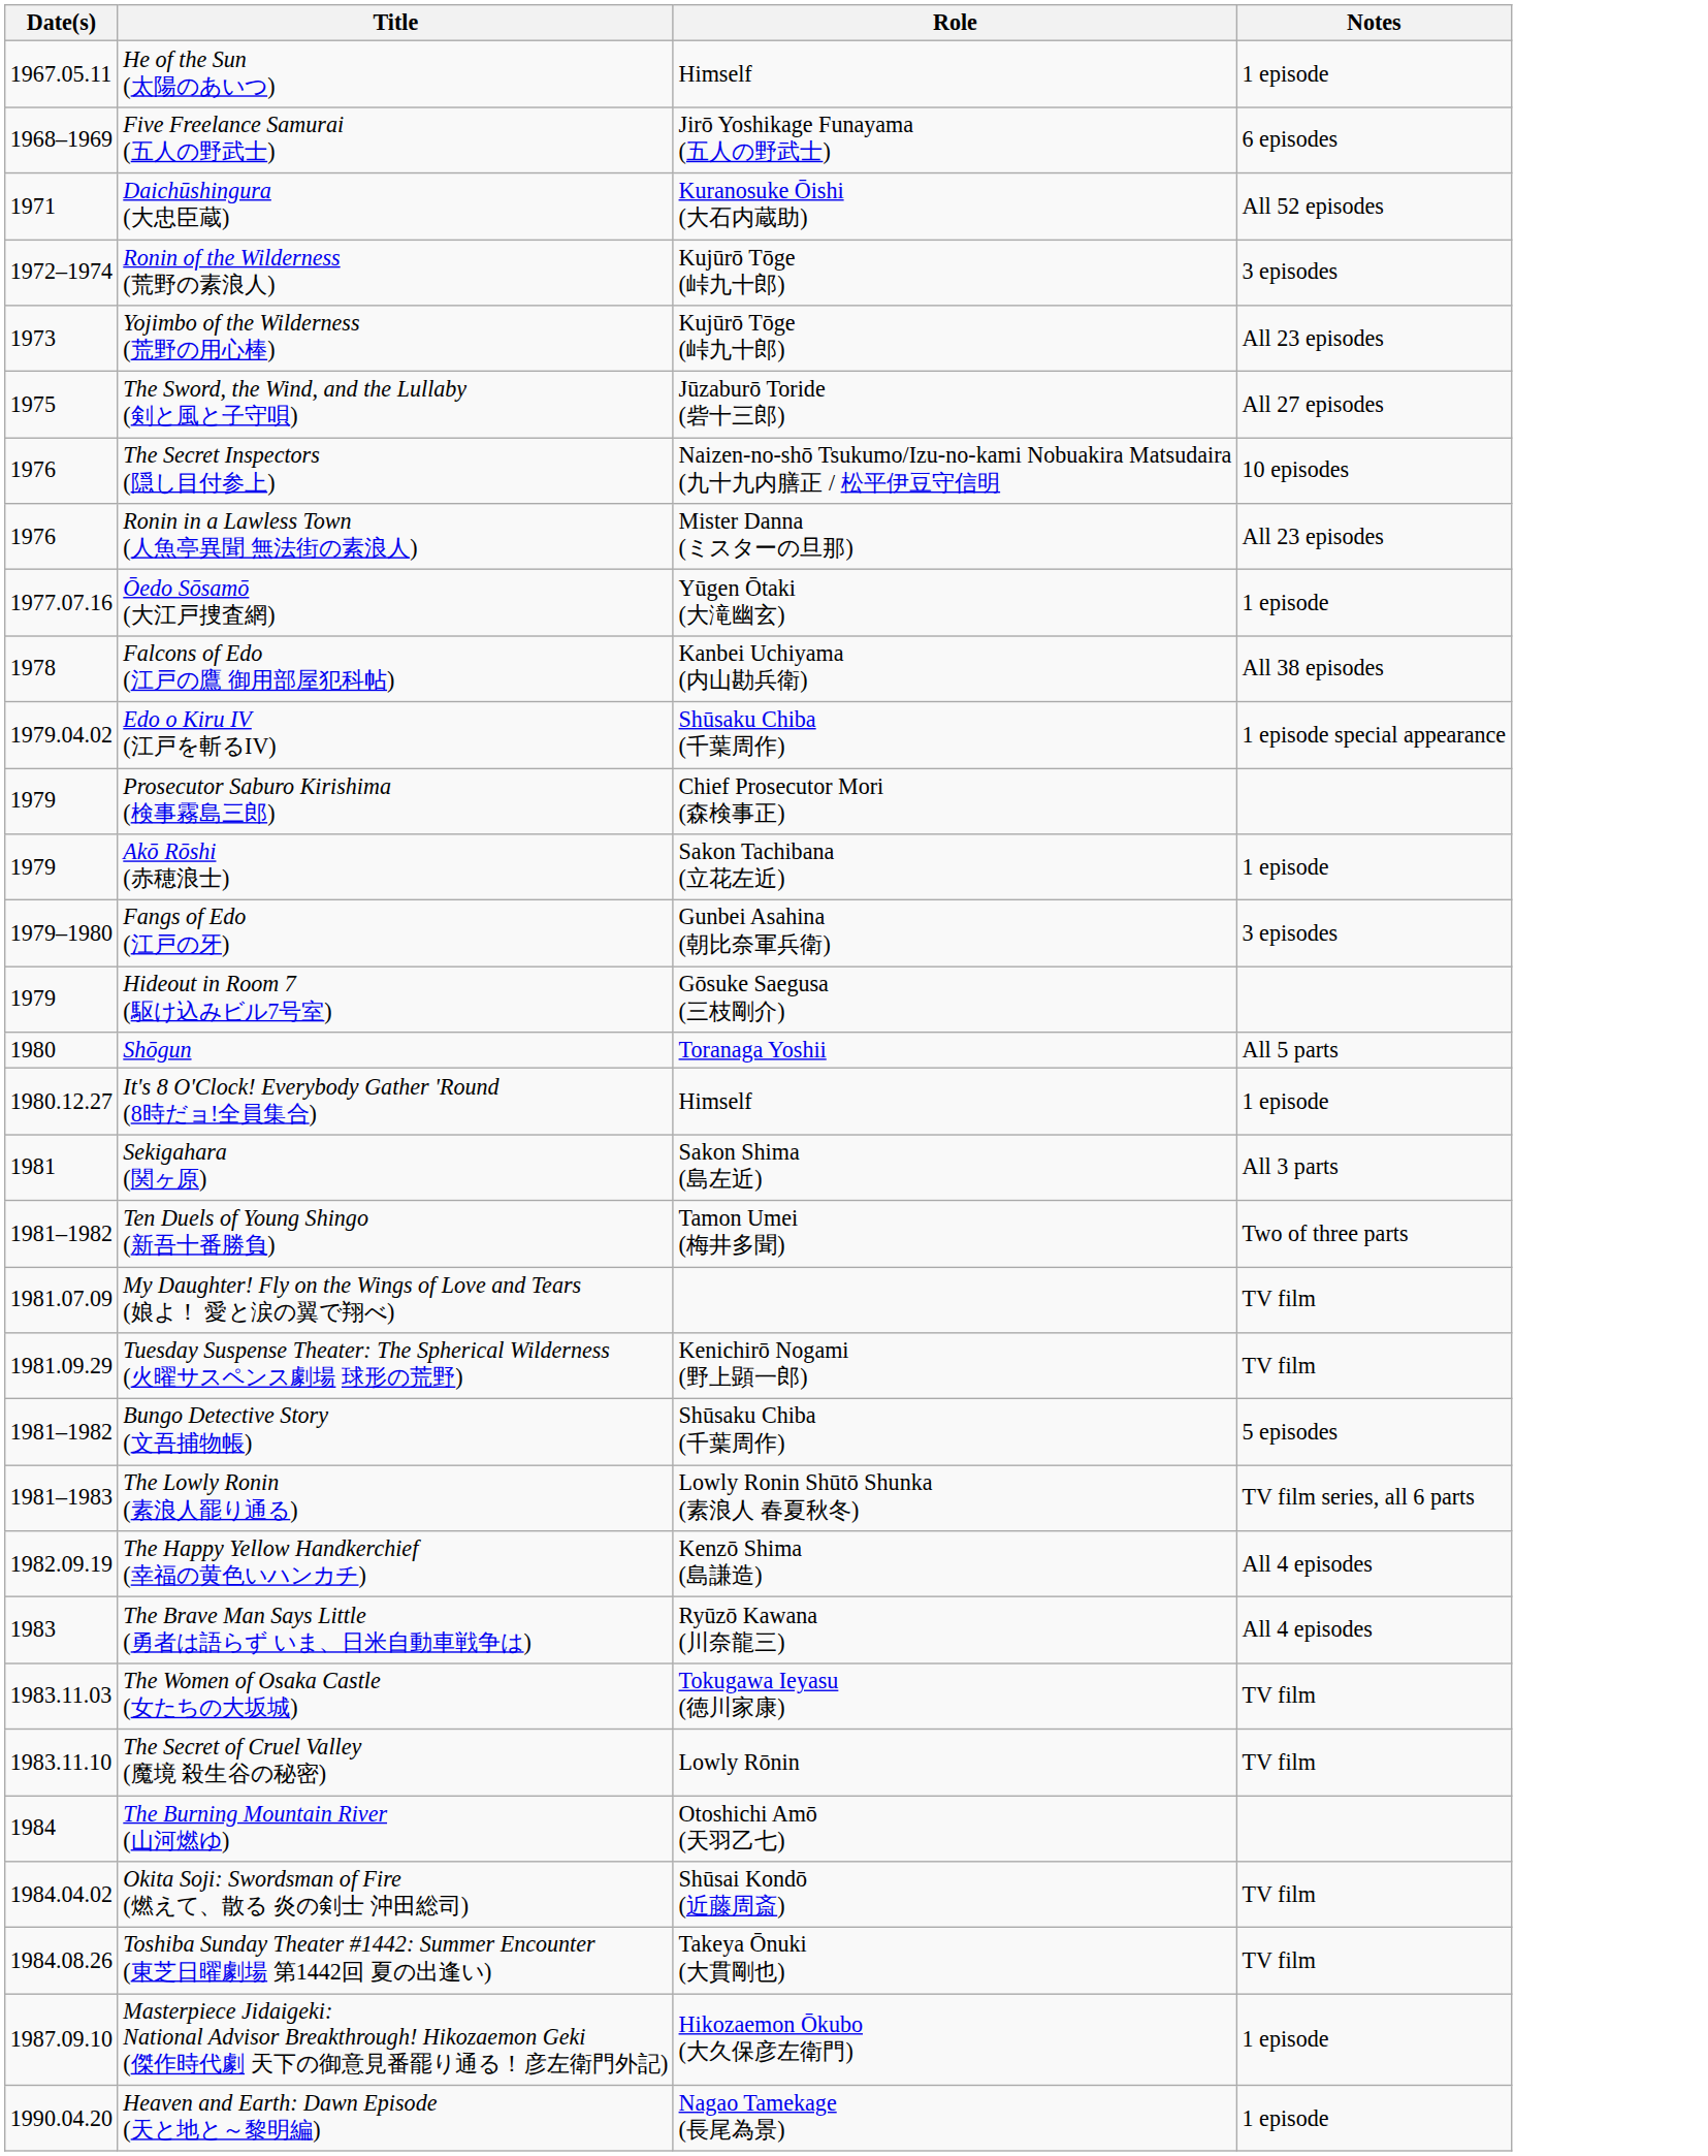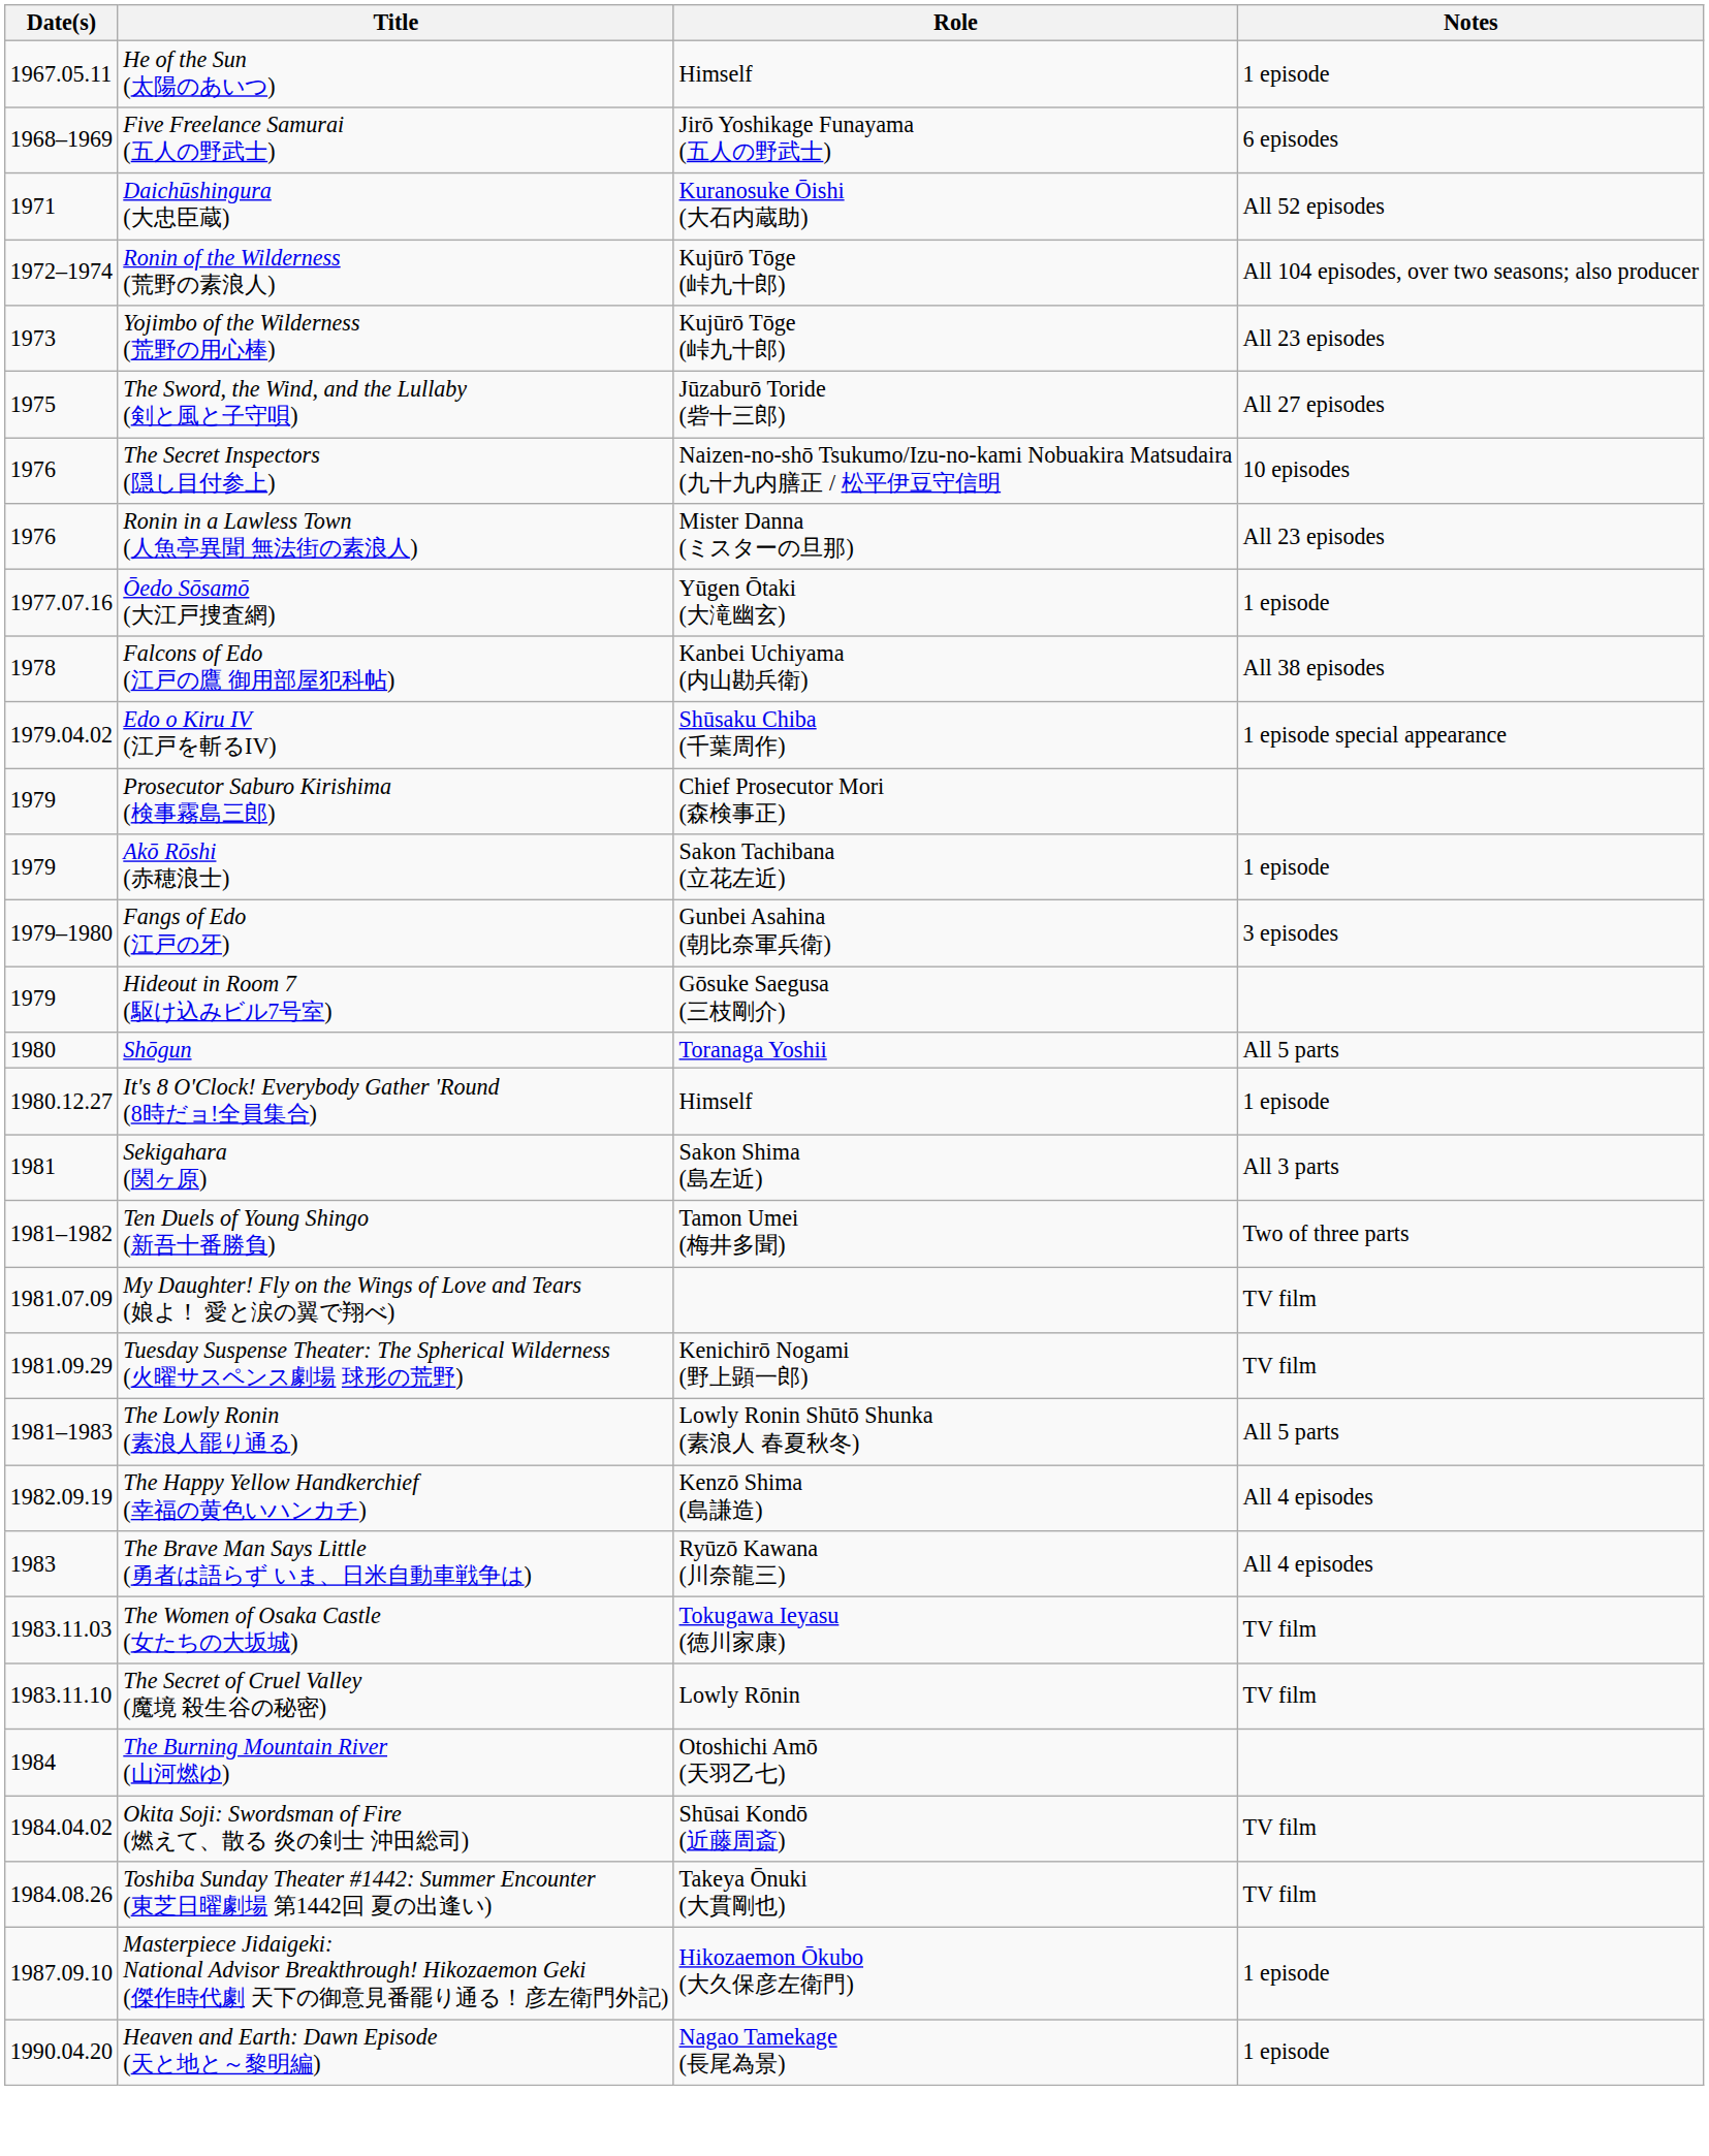 <table class="wikitable sortable">
 <tr>
 <th>Date(s)</th>
 <th>Title</th>
 <th>Role</th>
 <th>Notes</th>
 </tr>
 <tr>
 <td>1967.05.11</td>
 <td><em>He of the Sun</em> <br> (<a href='#'>太陽のあいつ</a>)</td>
 <td>Himself</td>
 <td>1 episode</td>
 </tr>
 <tr>
 <td>1968–1969</td>
 <td><em>Five Freelance Samurai</em> <br> (<a href='#'>五人の野武士</a>)</td>
 <td>Jirō Yoshikage Funayama <br> (<a href='#'>五人の野武士</a>)</td>
 <td>6 episodes <br> </td>
 </tr>
 <tr>
 <td>1971</td>
 <td><em><a href='#'>Daichūshingura</a></em> <br> (大忠臣蔵)</td>
 <td><a href='#'>Kuranosuke Ōishi</a> <br> (大石内蔵助)</td>
 <td>All 52 episodes</td>
 </tr>
 <tr>
 <td>1972–1974</td>
 <td><em><a href='#'>Ronin of the Wilderness</a></em> <br> (荒野の素浪人)</td>
 <td>Kujūrō Tōge <br> (峠九十郎)</td>
-<td>3 episodes <br> </td>
+<td>All 104 episodes, over two seasons; also producer</td>
 </tr>
 <tr>
 <td>1973</td>
 <td><em>Yojimbo of the Wilderness</em> <br> (<a href='#'>荒野の用心棒</a>)</td>
 <td>Kujūrō Tōge <br> (峠九十郎)</td>
 <td>All 23 episodes</td>
 </tr>
 <tr>
 <td>1975</td>
 <td><em>The Sword, the Wind, and the Lullaby</em> <br> (<a href='#'>剣と風と子守唄</a>)</td>
 <td>Jūzaburō Toride <br> (砦十三郎)</td>
 <td>All 27 episodes</td>
 </tr>
 <tr>
 <td>1976</td>
 <td><em>The Secret Inspectors</em> <br> (<a href='#'>隠し目付参上</a>)</td>
 <td>Naizen-no-shō Tsukumo/Izu-no-kami Nobuakira Matsudaira  <br> (九十九内膳正 / <a href='#'>松平伊豆守信明</a> </td>
 <td>10 episodes <br> </td>
 </tr>
 <tr>
 <td>1976</td>
 <td><em>Ronin in a Lawless Town</em> <br> (<a href='#'>人魚亭異聞 無法街の素浪人</a>)</td>
 <td>Mister Danna <br> (ミスターの旦那)</td>
 <td>All 23 episodes</td>
 </tr>
 <tr>
 <td>1977.07.16</td>
 <td><em><a href='#'>Ōedo Sōsamō</a></em> <br> (大江戸捜査網)</td>
 <td>Yūgen Ōtaki <br> (大滝幽玄)</td>
 <td>1 episode</td>
 </tr>
 <tr>
 <td>1978</td>
 <td><em>Falcons of Edo</em> <br> (<a href='#'>江戸の鷹 御用部屋犯科帖</a>)</td>
 <td>Kanbei Uchiyama <br> (内山勘兵衛)</td>
 <td>All 38 episodes</td>
 </tr>
 <tr>
 <td>1979.04.02</td>
 <td><em><a href='#'>Edo o Kiru IV</a></em> <br> (江戸を斬るIV)</td>
 <td><a href='#'>Shūsaku Chiba</a> <br> (千葉周作)</td>
 <td>1 episode special appearance <br> </td>
 </tr>
 <tr>
 <td>1979</td>
 <td><em>Prosecutor Saburo Kirishima</em> <br> (<a href='#'>検事霧島三郎</a>)</td>
 <td>Chief Prosecutor Mori <br> (森検事正)</td>
 <td></td>
 </tr>
 <tr>
 <td>1979</td>
 <td><em><a href='#'>Akō Rōshi</a></em> <br> (赤穂浪士)</td>
 <td>Sakon Tachibana <br> (立花左近)</td>
 <td>1 episode</td>
 </tr>
 <tr>
 <td>1979–1980</td>
 <td><em>Fangs of Edo</em> <br> (<a href='#'>江戸の牙</a>)</td>
 <td>Gunbei Asahina <br> (朝比奈軍兵衛)</td>
 <td>3 episodes <br> </td>
 </tr>
 <tr>
 <td>1979</td>
 <td><em>Hideout in Room 7</em> <br> (<a href='#'>駆け込みビル7号室</a>)</td>
 <td>Gōsuke Saegusa <br> (三枝剛介)</td>
 <td></td>
 </tr>
 <tr>
 <td>1980</td>
 <td><em><a href='#'>Shōgun</a></em></td>
 <td><a href='#'>Toranaga Yoshii</a></td>
 <td>All 5 parts</td>
 </tr>
 <tr>
 <td>1980.12.27</td>
 <td><em>It's 8 O'Clock! Everybody Gather 'Round</em> <br> (<a href='#'>8時だョ!全員集合</a>)</td>
 <td>Himself</td>
 <td>1 episode</td>
 </tr>
 <tr>
 <td>1981</td>
 <td><em>Sekigahara</em> <br> (<a href='#'>関ヶ原</a>)</td>
 <td>Sakon Shima <br> (島左近)</td>
 <td>All 3 parts</td>
 </tr>
 <tr>
 <td>1981–1982</td>
 <td><em>Ten Duels of Young Shingo</em> <br> (<a href='#'>新吾十番勝負</a>)</td>
 <td>Tamon Umei <br> (梅井多聞)</td>
 <td>Two of three parts <br></td>
 </tr>
 <tr>
 <td>1981.07.09</td>
 <td><em>My Daughter! Fly on the Wings of Love and Tears</em> <br> (娘よ！ 愛と涙の翼で翔べ)</td>
 <td></td>
 <td>TV film</td>
 </tr>
 <tr>
 <td>1981.09.29</td>
 <td><em>Tuesday Suspense Theater: The Spherical Wilderness</em> <br> (<a href='#'>火曜サスペンス劇場</a> <a href='#'>球形の荒野</a>)</td>
 <td>Kenichirō Nogami <br> (野上顕一郎)</td>
 <td>TV film</td>
 </tr>
 <tr>
-<td>1981–1982</td>
-<td><em>Bungo Detective Story</em> <br> (<a href='#'>文吾捕物帳</a>)</td>
-<td>Shūsaku Chiba <br> (千葉周作)</td>
-<td>5 episodes <br> </td>
-</tr>
-<tr>
 <td>1981–1983</td>
 <td><em>The Lowly Ronin</em> <br> (<a href='#'>素浪人罷り通る</a>)</td>
 <td>Lowly Ronin Shūtō Shunka <br> (素浪人 春夏秋冬)</td>
-<td>TV film series, all 6 parts</td>
+<td>All 5 parts</td>
 </tr>
 <tr>
 <td>1982.09.19</td>
 <td><em>The Happy Yellow Handkerchief</em> <br> (<a href='#'>幸福の黄色いハンカチ</a>)</td>
 <td>Kenzō Shima <br> (島謙造)</td>
 <td>All 4 episodes</td>
 </tr>
 <tr>
 <td>1983</td>
 <td><em>The Brave Man Says Little</em> <br> (<a href='#'>勇者は語らず いま、日米自動車戦争は</a>)</td>
 <td>Ryūzō Kawana <br> (川奈龍三)</td>
 <td>All 4 episodes</td>
 </tr>
 <tr>
 <td>1983.11.03</td>
 <td><em>The Women of Osaka Castle</em> <br>(<a href='#'>女たちの大坂城</a>)</td>
 <td><a href='#'>Tokugawa Ieyasu</a> <br> (徳川家康)</td>
 <td>TV film</td>
 </tr>
 <tr>
 <td>1983.11.10</td>
 <td><em>The Secret of Cruel Valley</em> <br> (魔境 殺生谷の秘密)</td>
 <td>Lowly Rōnin</td>
 <td>TV film</td>
 </tr>
 <tr>
 <td>1984</td>
 <td><em><a href='#'>The Burning Mountain River</a></em> <br> (<a href='#'>山河燃ゆ</a>)</td>
 <td>Otoshichi Amō <br> (天羽乙七)</td>
 <td></td>
 </tr>
 <tr>
 <td>1984.04.02</td>
 <td><em>Okita Soji: Swordsman of Fire</em> <br> (燃えて、散る 炎の剣士 沖田総司)</td>
 <td>Shūsai Kondō <br> (<a href='#'>近藤周斎</a>)</td>
 <td>TV film</td>
 </tr>
 <tr>
 <td>1984.08.26</td>
 <td><em>Toshiba Sunday Theater #1442: Summer Encounter</em> <br> (<a href='#'>東芝日曜劇場</a> 第1442回 夏の出逢い)</td>
 <td>Takeya Ōnuki <br> (大貫剛也)</td>
 <td>TV film</td>
 </tr>
 <tr>
 <td>1987.09.10</td>
 <td><em>Masterpiece Jidaigeki:<br>National Advisor Breakthrough! Hikozaemon Geki</em> <br> (<a href='#'>傑作時代劇</a> 天下の御意見番罷り通る！彦左衛門外記)</td>
 <td><a href='#'>Hikozaemon Ōkubo</a> <br> (大久保彦左衛門)</td>
 <td>1 episode <br> </td>
 </tr>
 <tr>
 <td>1990.04.20</td>
 <td><em>Heaven and Earth: Dawn Episode</em> <br> (<a href='#'>天と地と～黎明編</a>)</td>
 <td><a href='#'>Nagao Tamekage</a> <br> (長尾為景)</td>
 <td>1 episode <br> </td>
 </tr>
 </table>
